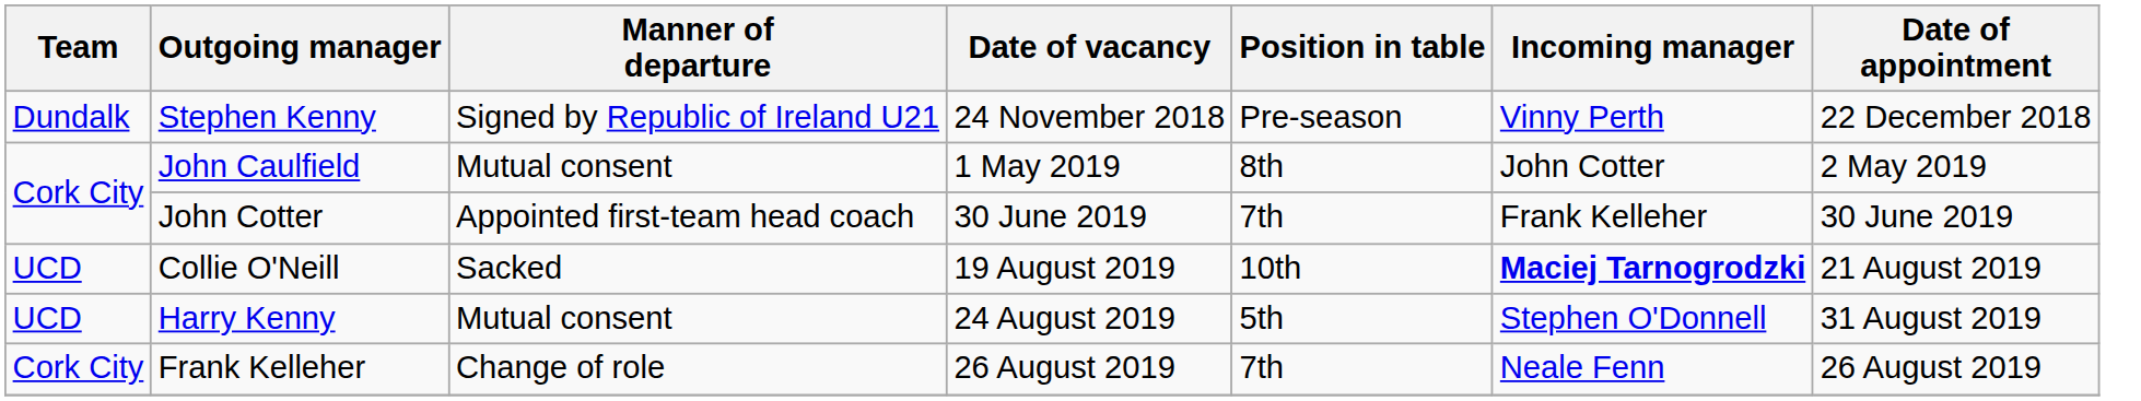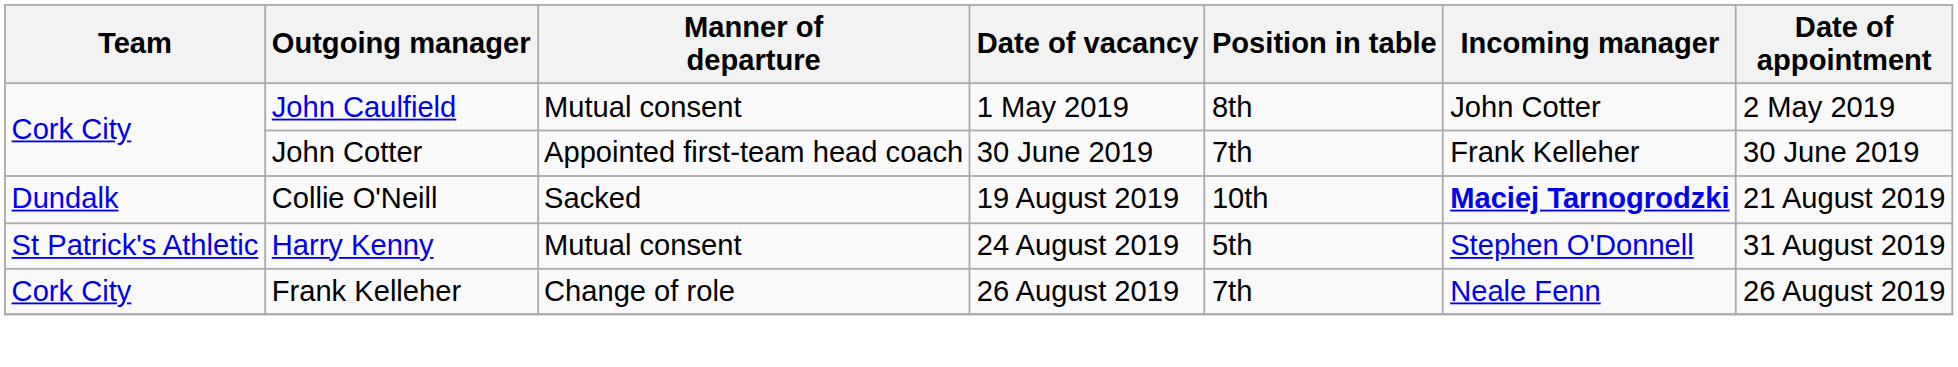 <table class="wikitable sortable">
 <tr>
 <th>Team</th>
 <th>Outgoing manager</th>
 <th>Manner of<br>departure</th>
 <th>Date of vacancy</th>
 <th>Position in table</th>
 <th>Incoming manager</th>
 <th>Date of<br>appointment</th>
-</tr>
-<tr>
-<td><a href='#'>Dundalk</a></td>
-<td> <a href='#'>Stephen Kenny</a></td>
-<td>Signed by <a href='#'>Republic of Ireland U21</a></td>
-<td>24 November 2018</td>
-<td>Pre-season</td>
-<td> <a href='#'>Vinny Perth</a></td>
-<td>22 December 2018</td>
 </tr>
 <tr>
 <td rowspan="2"><a href='#'>Cork City</a></td>
 <td> <a href='#'>John Caulfield</a></td>
 <td>Mutual consent</td>
 <td>1 May 2019</td>
 <td>8th</td>
 <td> John Cotter</td>
 <td>2 May 2019</td>
 </tr>
 <tr>
 <td> John Cotter</td>
 <td>Appointed first-team head coach</td>
 <td>30 June 2019</td>
 <td>7th</td>
 <td> Frank Kelleher</td>
 <td>30 June 2019</td>
 </tr>
 <tr>
-<td><a href='#'>UCD</a></td>
+<td><a href='#'>Dundalk</a></td>
 <td> Collie O'Neill</td>
 <td>Sacked</td>
 <td>19 August 2019</td>
 <td>10th</td>
 <td><strong> <a href='#'>Maciej Tarnogrodzki</a></strong></td>
 <td>21 August 2019</td>
 </tr>
 <tr>
-<td><a href='#'>UCD</a></td>
+<td><a href='#'>St Patrick's Athletic</a></td>
 <td> <a href='#'>Harry Kenny</a></td>
 <td>Mutual consent</td>
 <td>24 August 2019</td>
 <td>5th</td>
 <td> <a href='#'>Stephen O'Donnell</a></td>
 <td>31 August 2019</td>
 </tr>
 <tr>
 <td><a href='#'>Cork City</a></td>
 <td> Frank Kelleher</td>
 <td>Change of role</td>
 <td>26 August 2019</td>
 <td>7th</td>
 <td> <a href='#'>Neale Fenn</a></td>
 <td>26 August 2019</td>
 </tr>
 <tr>
 </tr>
 </table>
